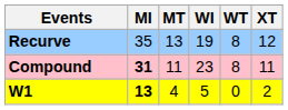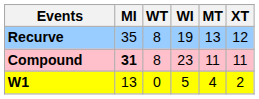 <table class="wikitable" style="font-size:85%; ">
 <tr>
 <th width=100>Events</th>
 <th width=20>MI</th>
+<th width=20>WT</th>
+<th width=20>WI</th>
 <th width=20>MT</th>
-<th width=20>WI</th>
-<th width=20>WT</th>
 <th width=20>XT</th>
 </tr>
 <tr bgcolor=#9acdff>
 <td><strong>Recurve</strong></td>
 <td align=center>35</td>
+<td align=center>8</td>
+<td align=center>19</td>
 <td align=center>13</td>
-<td align=center>19</td>
-<td align=center>8</td>
 <td align=center>12</td>
 </tr>
 <tr bgcolor=pink>
 <td><strong>Compound</strong></td>
 <td align=center><strong>31</strong></td>
+<td align=center>8</td>
+<td align=center>23</td>
 <td align=center>11</td>
-<td align=center>23</td>
-<td align=center>8</td>
 <td align=center>11</td>
 </tr>
 <tr bgcolor=yellow>
 <td><strong>W1</strong></td>
-<td align=center><strong>13</strong></td>
+<td align=center>13</td>
+<td align=center>0</td>
+<td align=center>5</td>
 <td align=center>4</td>
-<td align=center>5</td>
-<td align=center>0</td>
 <td align=center>2</td>
 </tr>
 </table>
